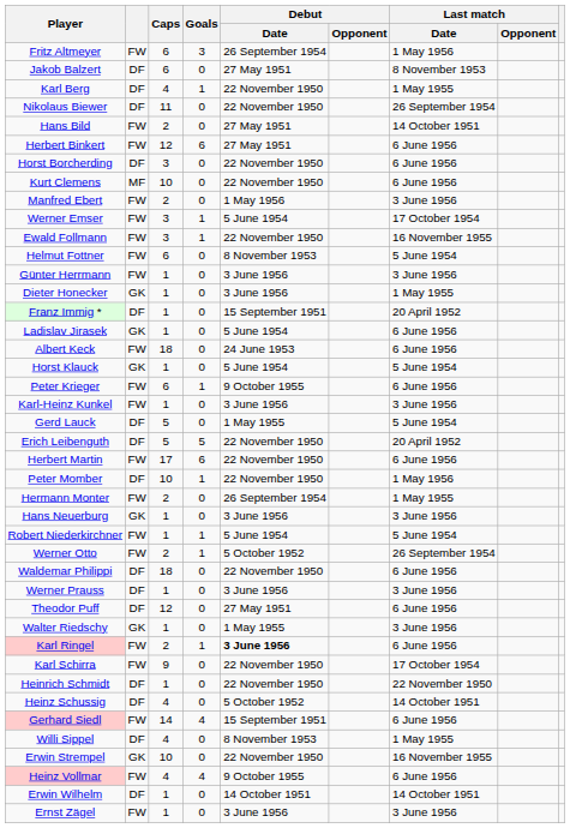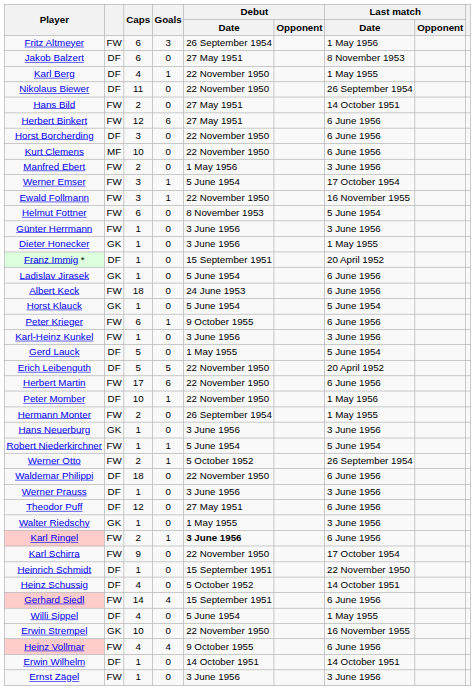 <table class="wikitable sortable" style="text-align:center">
 <tr>
 <th rowspan="2">Player</th>
 <th rowspan="2"></th>
 <th rowspan="2">Caps</th>
 <th rowspan="2">Goals</th>
 <th colspan="2">Debut</th>
 <th colspan="2">Last match</th>
 <th rowspan="2" class="unsortable"></th>
 </tr>
 <tr class="unsortable">
 <th>Date</th>
 <th>Opponent</th>
 <th>Date</th>
 <th>Opponent</th>
 </tr>
 <tr>
 <td data-sort-value="Altmeyer, Fritz"><a href='#'>Fritz Altmeyer</a></td>
 <td data-sort-value="4">FW</td>
 <td>6</td>
 <td>3</td>
 <td style="text-align:left">26 September 1954</td>
 <td style="text-align:left"></td>
 <td style="text-align:left">1 May 1956</td>
 <td style="text-align:left"></td>
 <td></td>
 </tr>
 <tr>
 <td data-sort-value="Balzert, Jakob"><a href='#'>Jakob Balzert</a></td>
 <td data-sort-value="2">DF</td>
 <td>6</td>
 <td>0</td>
 <td style="text-align:left">27 May 1951</td>
 <td style="text-align:left"></td>
 <td style="text-align:left">8 November 1953</td>
 <td style="text-align:left"></td>
 <td></td>
 </tr>
 <tr>
 <td data-sort-value="Berg, Karl"><a href='#'>Karl Berg</a></td>
 <td data-sort-value="2">DF</td>
 <td>4</td>
 <td>1</td>
 <td style="text-align:left">22 November 1950</td>
 <td style="text-align:left"></td>
 <td style="text-align:left">1 May 1955</td>
 <td style="text-align:left"></td>
 <td></td>
 </tr>
 <tr>
 <td data-sort-value="Biewer, Nikolaus"><a href='#'>Nikolaus Biewer</a></td>
 <td data-sort-value="2">DF</td>
 <td>11</td>
 <td>0</td>
 <td style="text-align:left">22 November 1950</td>
 <td style="text-align:left"></td>
 <td style="text-align:left">26 September 1954</td>
 <td style="text-align:left"></td>
 <td></td>
 </tr>
 <tr>
 <td data-sort-value="Bild, Hans"><a href='#'>Hans Bild</a></td>
 <td data-sort-value="4">FW</td>
 <td>2</td>
 <td>0</td>
 <td style="text-align:left">27 May 1951</td>
 <td style="text-align:left"></td>
 <td style="text-align:left">14 October 1951</td>
 <td style="text-align:left"></td>
 <td></td>
 </tr>
 <tr>
 <td data-sort-value="Binkert, Herbert"><a href='#'>Herbert Binkert</a></td>
 <td data-sort-value="4">FW</td>
 <td>12</td>
 <td>6</td>
 <td style="text-align:left">27 May 1951</td>
 <td style="text-align:left"></td>
 <td style="text-align:left">6 June 1956</td>
 <td style="text-align:left"></td>
 <td></td>
 </tr>
 <tr>
 <td data-sort-value="Borcherding, Horst"><a href='#'>Horst Borcherding</a></td>
 <td data-sort-value="2">DF</td>
 <td>3</td>
 <td>0</td>
 <td style="text-align:left">22 November 1950</td>
 <td style="text-align:left"></td>
 <td style="text-align:left">6 June 1956</td>
 <td style="text-align:left"></td>
 <td></td>
 </tr>
 <tr>
 <td data-sort-value="Clemens, Kurt"><a href='#'>Kurt Clemens</a></td>
 <td data-sort-value="3">MF</td>
 <td>10</td>
 <td>0</td>
 <td style="text-align:left">22 November 1950</td>
 <td style="text-align:left"></td>
 <td style="text-align:left">6 June 1956</td>
 <td style="text-align:left"></td>
 <td></td>
 </tr>
 <tr>
 <td data-sort-value="Ebert, Manfred"><a href='#'>Manfred Ebert</a></td>
 <td data-sort-value="4">FW</td>
 <td>2</td>
 <td>0</td>
 <td style="text-align:left">1 May 1956</td>
 <td style="text-align:left"></td>
 <td style="text-align:left">3 June 1956</td>
 <td style="text-align:left"></td>
 <td></td>
 </tr>
 <tr>
 <td data-sort-value="Emser, Werner"><a href='#'>Werner Emser</a></td>
 <td data-sort-value="4">FW</td>
 <td>3</td>
 <td>1</td>
 <td style="text-align:left">5 June 1954</td>
 <td style="text-align:left"></td>
 <td style="text-align:left">17 October 1954</td>
 <td style="text-align:left"></td>
 <td></td>
 </tr>
 <tr>
 <td data-sort-value="Follmann, Ewald"><a href='#'>Ewald Follmann</a></td>
 <td data-sort-value="4">FW</td>
 <td>3</td>
 <td>1</td>
 <td style="text-align:left">22 November 1950</td>
 <td style="text-align:left"></td>
 <td style="text-align:left">16 November 1955</td>
 <td style="text-align:left"></td>
 <td></td>
 </tr>
 <tr>
 <td data-sort-value="Fottner, Helmut"><a href='#'>Helmut Fottner</a></td>
 <td data-sort-value="4">FW</td>
 <td>6</td>
 <td>0</td>
 <td style="text-align:left">8 November 1953</td>
 <td style="text-align:left"></td>
 <td style="text-align:left">5 June 1954</td>
 <td style="text-align:left"></td>
 <td></td>
 </tr>
 <tr>
 <td data-sort-value="Herrmann, Gunter"><a href='#'>Günter Herrmann</a></td>
 <td data-sort-value="4">FW</td>
 <td>1</td>
 <td>0</td>
 <td style="text-align:left">3 June 1956</td>
 <td style="text-align:left"></td>
 <td style="text-align:left">3 June 1956</td>
 <td style="text-align:left"></td>
 <td></td>
 </tr>
 <tr>
 <td data-sort-value="Honecker, Dieter"><a href='#'>Dieter Honecker</a></td>
 <td data-sort-value="1">GK</td>
 <td>1</td>
 <td>0</td>
 <td style="text-align:left">3 June 1956</td>
 <td style="text-align:left"></td>
 <td style="text-align:left">1 May 1955</td>
 <td style="text-align:left"></td>
 <td></td>
 </tr>
 <tr>
 <td data-sort-value="Immig, Franz" style="background:#DDFFDD"><a href='#'>Franz Immig</a> *</td>
 <td data-sort-value="2">DF</td>
 <td>1</td>
 <td>0</td>
 <td style="text-align:left">15 September 1951</td>
 <td style="text-align:left"></td>
 <td style="text-align:left">20 April 1952</td>
 <td style="text-align:left"></td>
 <td></td>
 </tr>
 <tr>
 <td data-sort-value="Jirasek, Ladislav"><a href='#'>Ladislav Jirasek</a></td>
 <td data-sort-value="1">GK</td>
 <td>1</td>
 <td>0</td>
 <td style="text-align:left">5 June 1954</td>
 <td style="text-align:left"></td>
 <td style="text-align:left">6 June 1956</td>
 <td style="text-align:left"></td>
 <td></td>
 </tr>
 <tr>
 <td data-sort-value="Keck, Albert"><a href='#'>Albert Keck</a></td>
 <td data-sort-value="4">FW</td>
 <td>18</td>
 <td>0</td>
 <td style="text-align:left">24 June 1953</td>
 <td style="text-align:left"></td>
 <td style="text-align:left">6 June 1956</td>
 <td style="text-align:left"></td>
 <td></td>
 </tr>
 <tr>
 <td data-sort-value="Klauck, Horst"><a href='#'>Horst Klauck</a></td>
 <td data-sort-value="1">GK</td>
 <td>1</td>
 <td>0</td>
 <td style="text-align:left">5 June 1954</td>
 <td style="text-align:left"></td>
 <td style="text-align:left">5 June 1954</td>
 <td style="text-align:left"></td>
 <td></td>
 </tr>
 <tr>
 <td data-sort-value="Krieger, Peter"><a href='#'>Peter Krieger</a></td>
 <td data-sort-value="4">FW</td>
 <td>6</td>
 <td>1</td>
 <td style="text-align:left">9 October 1955</td>
 <td style="text-align:left"></td>
 <td style="text-align:left">6 June 1956</td>
 <td style="text-align:left"></td>
 <td></td>
 </tr>
 <tr>
 <td data-sort-value="Kunkel, Karl-Heinz"><a href='#'>Karl-Heinz Kunkel</a></td>
 <td data-sort-value="4">FW</td>
 <td>1</td>
 <td>0</td>
 <td style="text-align:left">3 June 1956</td>
 <td style="text-align:left"></td>
 <td style="text-align:left">3 June 1956</td>
 <td style="text-align:left"></td>
 <td></td>
 </tr>
 <tr>
 <td data-sort-value="Lauck, Gerd"><a href='#'>Gerd Lauck</a></td>
 <td data-sort-value="2">DF</td>
 <td>5</td>
 <td>0</td>
 <td style="text-align:left">1 May 1955</td>
 <td style="text-align:left"></td>
 <td style="text-align:left">5 June 1954</td>
 <td style="text-align:left"></td>
 <td></td>
 </tr>
 <tr>
 <td data-sort-value="Leibenguth, Erich"><a href='#'>Erich Leibenguth</a></td>
 <td data-sort-value="2">DF</td>
 <td>5</td>
 <td>5</td>
 <td style="text-align:left">22 November 1950</td>
 <td style="text-align:left"></td>
 <td style="text-align:left">20 April 1952</td>
 <td style="text-align:left"></td>
 <td></td>
 </tr>
 <tr>
 <td data-sort-value="Martin, Herbert"><a href='#'>Herbert Martin</a></td>
 <td data-sort-value="4">FW</td>
 <td>17</td>
 <td>6</td>
 <td style="text-align:left">22 November 1950</td>
 <td style="text-align:left"></td>
 <td style="text-align:left">6 June 1956</td>
 <td style="text-align:left"></td>
 <td></td>
 </tr>
 <tr>
 <td data-sort-value="Momber, Peter"><a href='#'>Peter Momber</a></td>
 <td data-sort-value="2">DF</td>
 <td>10</td>
 <td>1</td>
 <td style="text-align:left">22 November 1950</td>
 <td style="text-align:left"></td>
 <td style="text-align:left">1 May 1956</td>
 <td style="text-align:left"></td>
 <td></td>
 </tr>
 <tr>
 <td data-sort-value="Monter, Hermann"><a href='#'>Hermann Monter</a></td>
 <td data-sort-value="4">FW</td>
 <td>2</td>
 <td>0</td>
 <td style="text-align:left">26 September 1954</td>
 <td style="text-align:left"></td>
 <td style="text-align:left">1 May 1955</td>
 <td style="text-align:left"></td>
 <td></td>
 </tr>
 <tr>
 <td data-sort-value="Neuerburg, Hans"><a href='#'>Hans Neuerburg</a></td>
 <td data-sort-value="1">GK</td>
 <td>1</td>
 <td>0</td>
 <td style="text-align:left">3 June 1956</td>
 <td style="text-align:left"></td>
 <td style="text-align:left">3 June 1956</td>
 <td style="text-align:left"></td>
 <td></td>
 </tr>
 <tr>
 <td data-sort-value="Niederkirchner, Robert"><a href='#'>Robert Niederkirchner</a></td>
 <td data-sort-value="4">FW</td>
 <td>1</td>
 <td>1</td>
 <td style="text-align:left">5 June 1954</td>
 <td style="text-align:left"></td>
 <td style="text-align:left">5 June 1954</td>
 <td style="text-align:left"></td>
 <td></td>
 </tr>
 <tr>
 <td data-sort-value="Otto, Werner"><a href='#'>Werner Otto</a></td>
 <td data-sort-value="4">FW</td>
 <td>2</td>
 <td>1</td>
 <td style="text-align:left">5 October 1952</td>
 <td style="text-align:left"></td>
 <td style="text-align:left">26 September 1954</td>
 <td style="text-align:left"></td>
 <td></td>
 </tr>
 <tr>
 <td data-sort-value="Philippi, Waldemar"><a href='#'>Waldemar Philippi</a></td>
 <td data-sort-value="2">DF</td>
 <td>18</td>
 <td>0</td>
 <td style="text-align:left">22 November 1950</td>
 <td style="text-align:left"></td>
 <td style="text-align:left">6 June 1956</td>
 <td style="text-align:left"></td>
 <td></td>
 </tr>
 <tr>
 <td data-sort-value="Prauss, Werner"><a href='#'>Werner Prauss</a></td>
 <td data-sort-value="2">DF</td>
 <td>1</td>
 <td>0</td>
 <td style="text-align:left">3 June 1956</td>
 <td style="text-align:left"></td>
 <td style="text-align:left">3 June 1956</td>
 <td style="text-align:left"></td>
 <td></td>
 </tr>
 <tr>
 <td data-sort-value="Puff, Theodor"><a href='#'>Theodor Puff</a></td>
 <td data-sort-value="2">DF</td>
 <td>12</td>
 <td>0</td>
 <td style="text-align:left">27 May 1951</td>
 <td style="text-align:left"></td>
 <td style="text-align:left">6 June 1956</td>
 <td style="text-align:left"></td>
 <td></td>
 </tr>
 <tr>
 <td data-sort-value="Riedschy, Walter"><a href='#'>Walter Riedschy</a></td>
 <td data-sort-value="1">GK</td>
 <td>1</td>
 <td>0</td>
 <td style="text-align:left">1 May 1955</td>
 <td style="text-align:left"></td>
 <td style="text-align:left">3 June 1956</td>
 <td style="text-align:left"></td>
 <td></td>
 </tr>
 <tr>
 <td data-sort-value="Ringel, Karl" style="background:#FFCCCC"><a href='#'>Karl Ringel</a> </td>
 <td data-sort-value="4">FW</td>
 <td>2</td>
 <td>1</td>
 <td style="text-align:left"><strong>3 June 1956</strong></td>
 <td style="text-align:left"></td>
 <td style="text-align:left">6 June 1956</td>
 <td style="text-align:left"></td>
 <td></td>
 </tr>
 <tr>
 <td data-sort-value="Schirra, Karl"><a href='#'>Karl Schirra</a></td>
 <td data-sort-value="4">FW</td>
 <td>9</td>
 <td>0</td>
 <td style="text-align:left">22 November 1950</td>
 <td style="text-align:left"></td>
 <td style="text-align:left">17 October 1954</td>
 <td style="text-align:left"></td>
 <td></td>
 </tr>
 <tr>
 <td data-sort-value="Schmidt, Heinrich"><a href='#'>Heinrich Schmidt</a></td>
 <td data-sort-value="2">DF</td>
 <td>1</td>
 <td>0</td>
-<td style="text-align:left">22 November 1950</td>
+<td style="text-align:left">15 September 1951</td>
 <td style="text-align:left"></td>
 <td style="text-align:left">22 November 1950</td>
 <td style="text-align:left"></td>
 <td></td>
 </tr>
 <tr>
 <td data-sort-value="Schussig, Heinz"><a href='#'>Heinz Schussig</a></td>
 <td data-sort-value="2">DF</td>
 <td>4</td>
 <td>0</td>
 <td style="text-align:left">5 October 1952</td>
 <td style="text-align:left"></td>
 <td style="text-align:left">14 October 1951</td>
 <td style="text-align:left"></td>
 <td></td>
 </tr>
 <tr>
 <td data-sort-value="Siedl, Gerhard" style="background:#FFCCCC"><a href='#'>Gerhard Siedl</a> </td>
 <td data-sort-value="4">FW</td>
 <td>14</td>
 <td>4</td>
 <td style="text-align:left">15 September 1951</td>
 <td style="text-align:left"></td>
 <td style="text-align:left">6 June 1956</td>
 <td style="text-align:left"></td>
 <td></td>
 </tr>
 <tr>
 <td data-sort-value="Sippel, Willi"><a href='#'>Willi Sippel</a></td>
 <td data-sort-value="2">DF</td>
 <td>4</td>
 <td>0</td>
-<td style="text-align:left">8 November 1953</td>
+<td style="text-align:left">5 June 1954</td>
 <td style="text-align:left"></td>
 <td style="text-align:left">1 May 1955</td>
 <td style="text-align:left"></td>
 <td></td>
 </tr>
 <tr>
 <td data-sort-value="Strempel, Erwin"><a href='#'>Erwin Strempel</a></td>
 <td data-sort-value="1">GK</td>
 <td>10</td>
 <td>0</td>
 <td style="text-align:left">22 November 1950</td>
 <td style="text-align:left"></td>
 <td style="text-align:left">16 November 1955</td>
 <td style="text-align:left"></td>
 <td></td>
 </tr>
 <tr>
 <td data-sort-value="Vollmar, Heinz" style="background:#FFCCCC"><a href='#'>Heinz Vollmar</a> </td>
 <td data-sort-value="4">FW</td>
 <td>4</td>
 <td>4</td>
 <td style="text-align:left">9 October 1955</td>
 <td style="text-align:left"></td>
 <td style="text-align:left">6 June 1956</td>
 <td style="text-align:left"></td>
 <td></td>
 </tr>
 <tr>
 <td data-sort-value="Wilhelm, Erwin"><a href='#'>Erwin Wilhelm</a></td>
 <td data-sort-value="2">DF</td>
 <td>1</td>
 <td>0</td>
 <td style="text-align:left">14 October 1951</td>
 <td style="text-align:left"></td>
 <td style="text-align:left">14 October 1951</td>
 <td style="text-align:left"></td>
 <td></td>
 </tr>
 <tr>
 <td data-sort-value="Zagel, Ernst"><a href='#'>Ernst Zägel</a></td>
 <td data-sort-value="4">FW</td>
 <td>1</td>
 <td>0</td>
 <td style="text-align:left">3 June 1956</td>
 <td style="text-align:left"></td>
 <td style="text-align:left">3 June 1956</td>
 <td style="text-align:left"></td>
 <td></td>
 </tr>
 </table>
